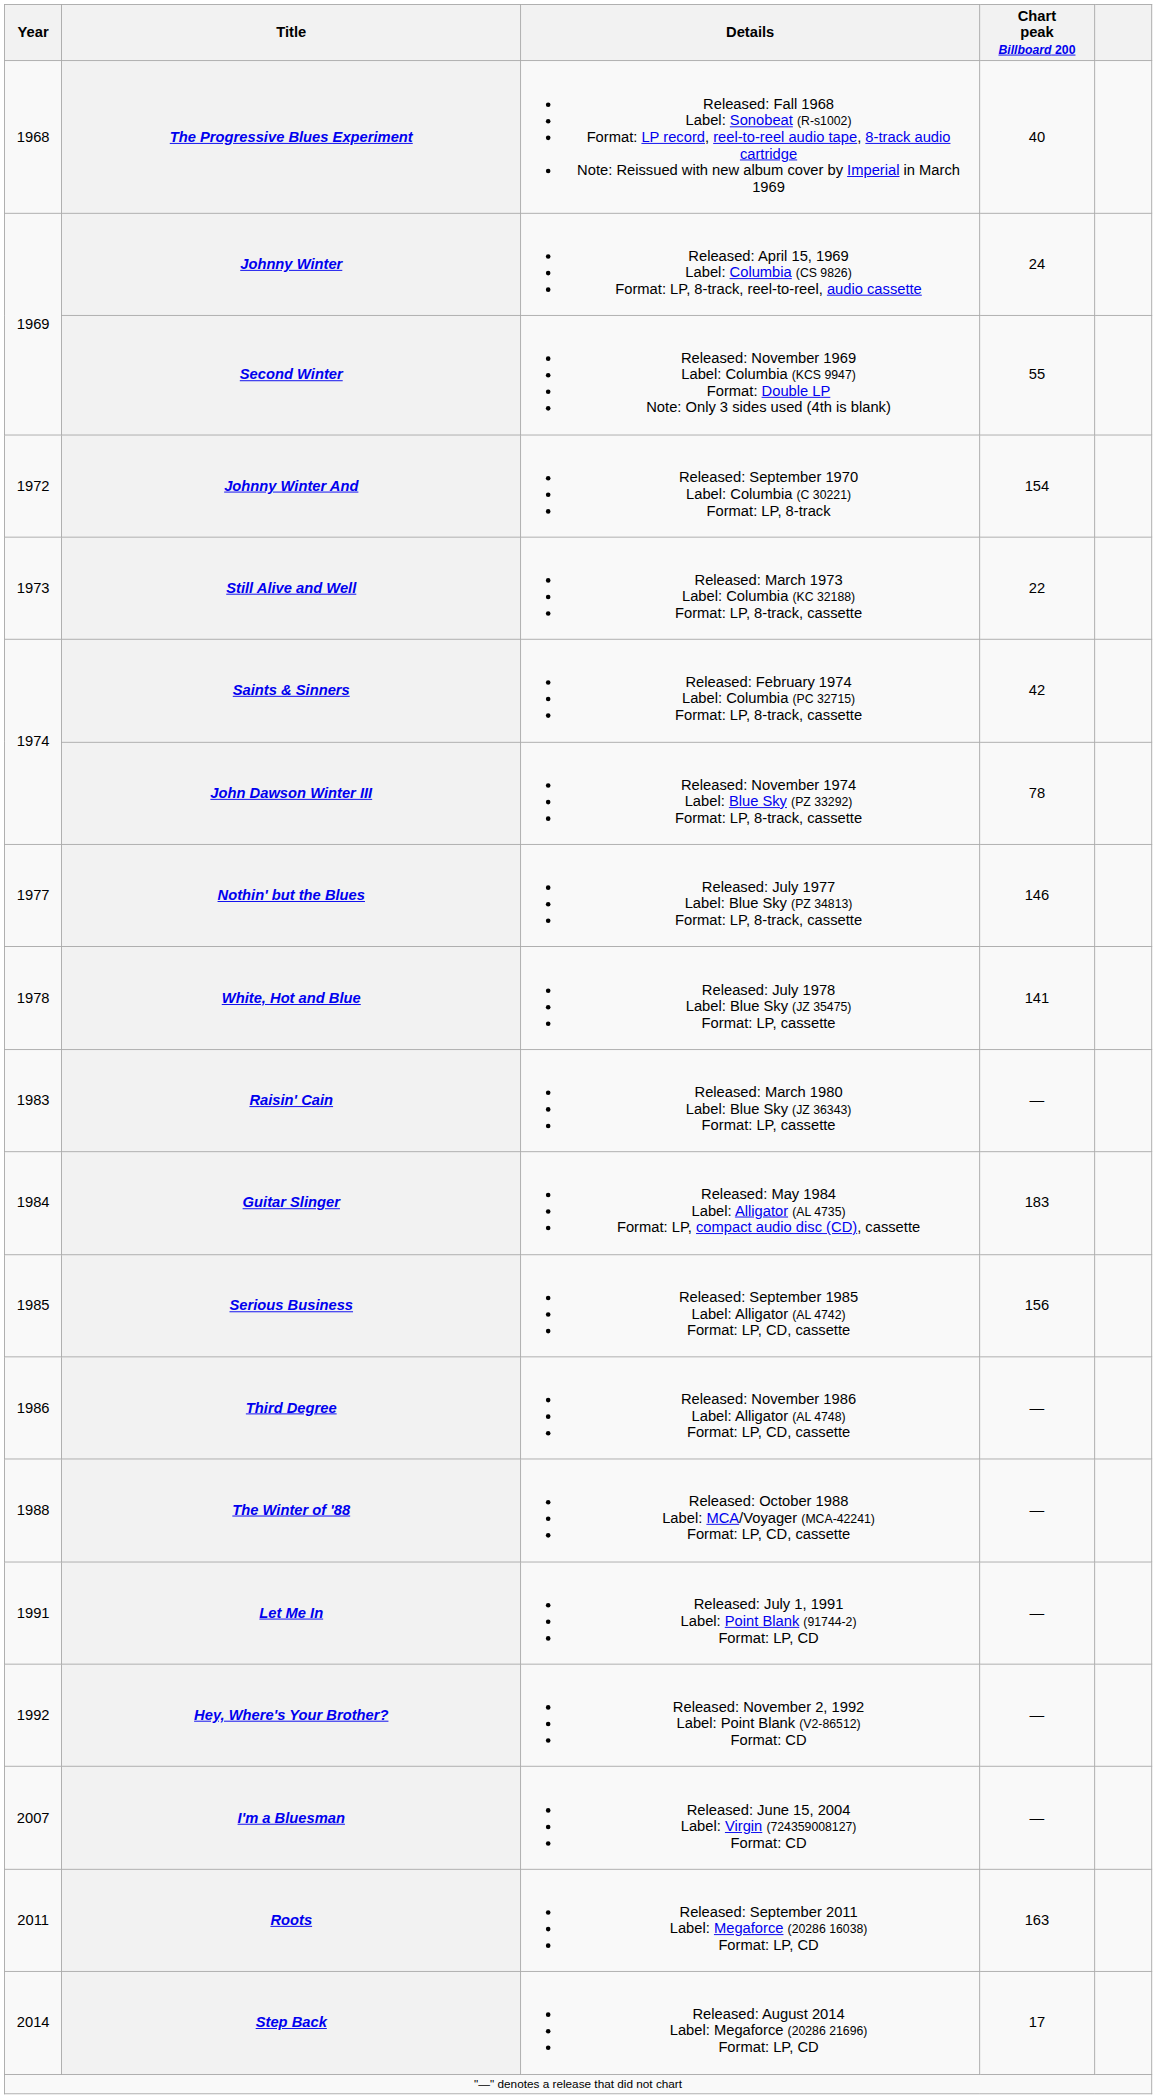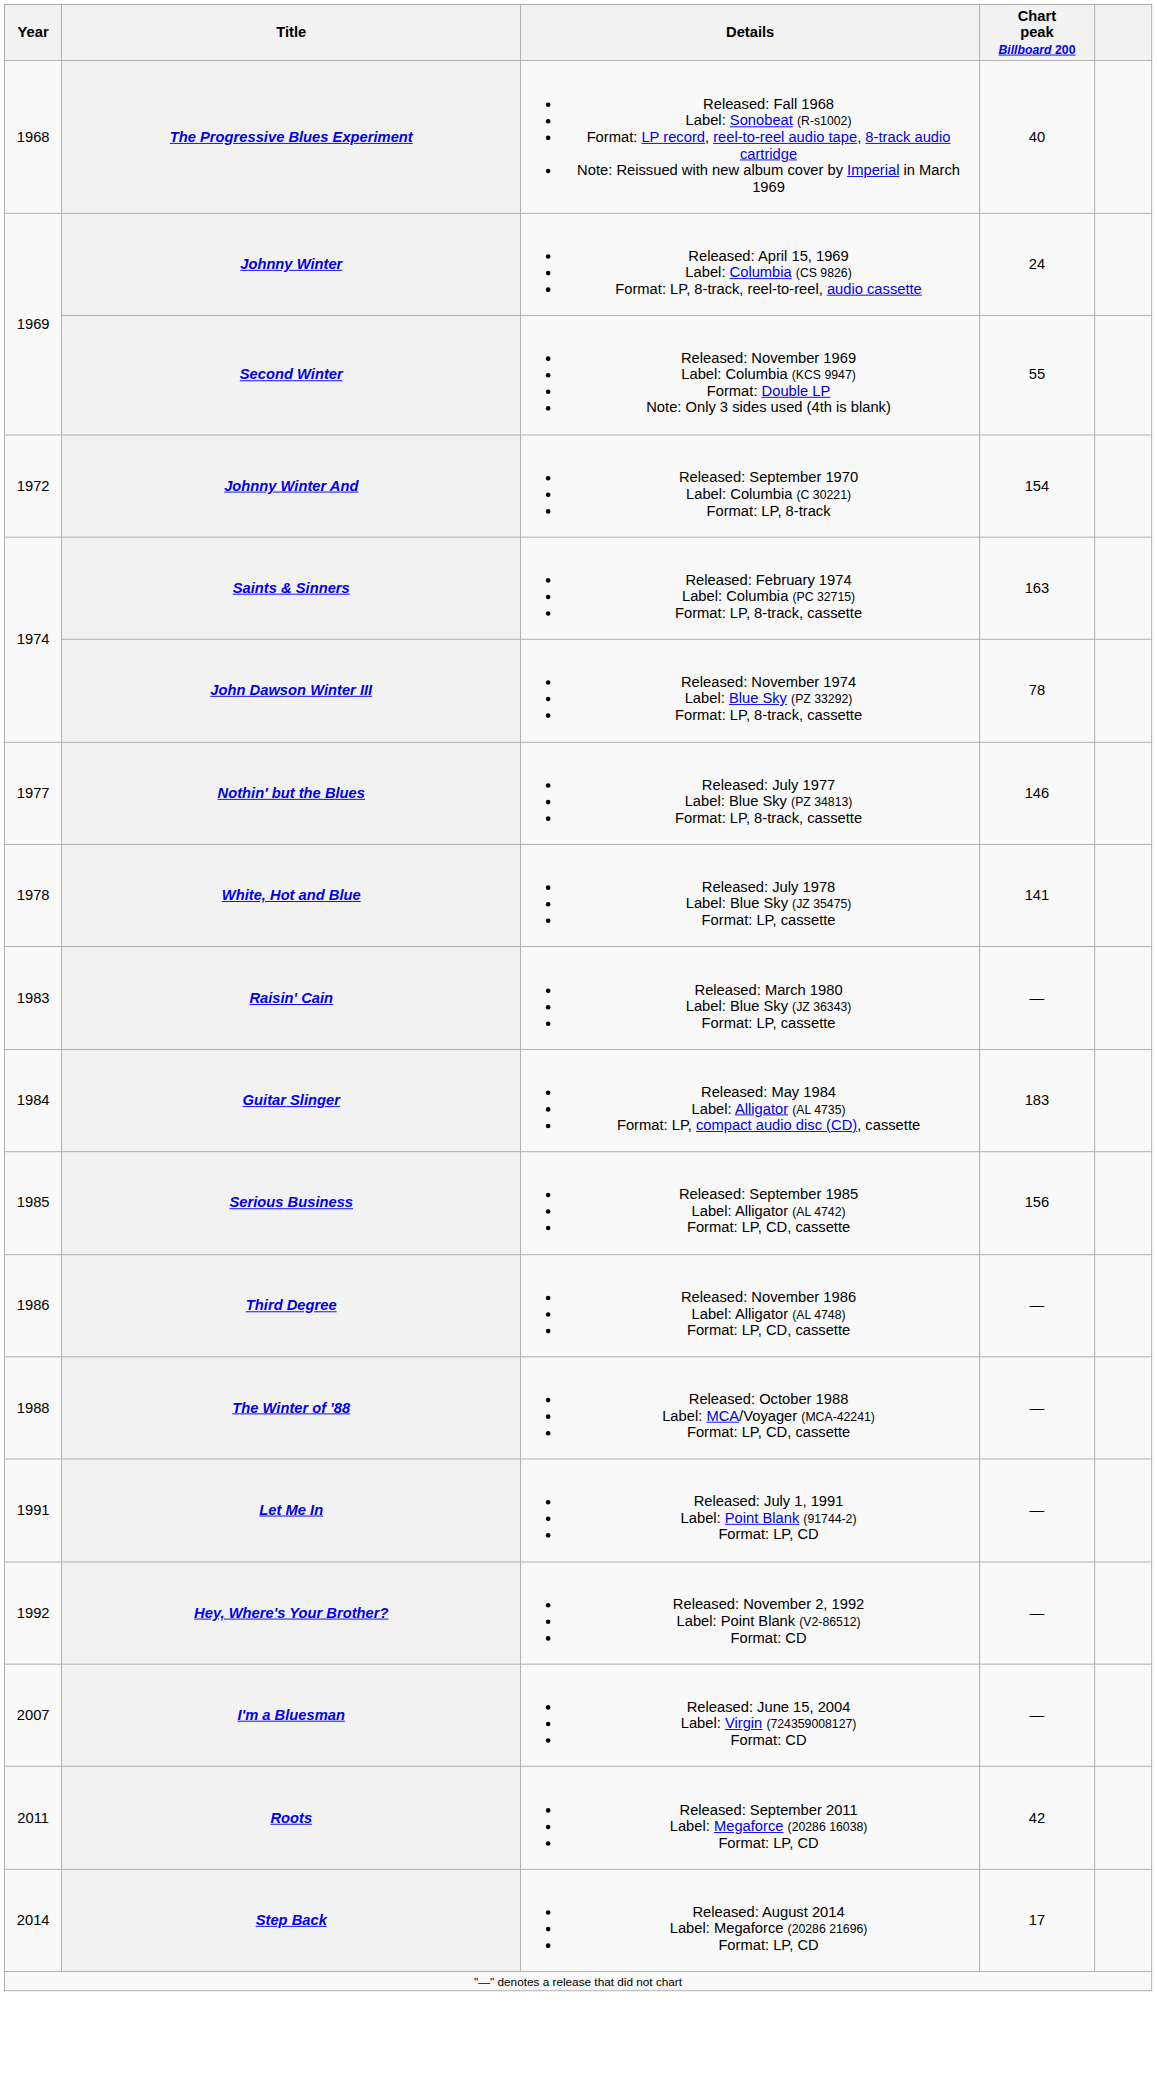 <table class="wikitable plainrowheaders" style="text-align:center;">
 <tr>
 <th scope="col" width=5%>Year</th>
 <th scope="col" width=40%>Title</th>
 <th scope="col" width=40%>Details</th>
 <th scope="col" width=10%>Chart<br>peak<br><small><a href='#'><em>Billboard</em> 200</a></small></th>
 <th scope="col" width=5%></th>
 </tr>
 <tr>
 <td>1968</td>
 <th scope="row"><em><a href='#'>The Progressive Blues Experiment</a></em></th>
 <td><br><ul><li>Released: Fall 1968</li><li>Label: <a href='#'>Sonobeat</a> <small>(R-s1002)</small></li><li>Format: <a href='#'>LP record</a>, <a href='#'>reel-to-reel audio tape</a>, <a href='#'>8-track audio cartridge</a></li><li>Note: Reissued with new album cover by <a href='#'>Imperial</a> in March 1969</li></ul></td>
 <td>40</td>
 <td></td>
 </tr>
 <tr>
 <td rowspan="2">1969</td>
 <th scope="row"><em><a href='#'>Johnny Winter</a></em></th>
 <td><br><ul><li>Released: April 15, 1969</li><li>Label: <a href='#'>Columbia</a> <small>(CS 9826)</small></li><li>Format: LP, 8-track, reel-to-reel, <a href='#'>audio cassette</a></li></ul></td>
 <td>24</td>
 <td></td>
 </tr>
 <tr>
 <th scope="row"><em><a href='#'>Second Winter</a></em></th>
 <td><br><ul><li>Released: November 1969</li><li>Label: Columbia <small>(KCS 9947)</small></li><li>Format: <a href='#'>Double LP</a></li><li>Note: Only 3 sides used (4th is blank)</li></ul></td>
 <td>55</td>
 <td></td>
 </tr>
 <tr>
 <td>1972</td>
 <th scope="row"><em><a href='#'>Johnny Winter And</a></em></th>
 <td><br><ul><li>Released: September 1970</li><li>Label: Columbia <small>(C 30221)</small></li><li>Format: LP, 8-track</li></ul></td>
 <td>154</td>
 <td></td>
 </tr>
 <tr>
-<td>1973</td>
-<th scope="row"><em><a href='#'>Still Alive and Well</a></em></th>
-<td><br><ul><li>Released: March 1973</li><li>Label: Columbia <small>(KC 32188)</small></li><li>Format: LP, 8-track, cassette</li></ul></td>
-<td>22</td>
-<td></td>
-</tr>
-<tr>
 <td rowspan=2>1974</td>
 <th scope="row"><em><a href='#'>Saints & Sinners</a></em></th>
 <td><br><ul><li>Released: February 1974</li><li>Label: Columbia <small>(PC 32715)</small></li><li>Format: LP, 8-track, cassette</li></ul></td>
-<td>42</td>
+<td>163</td>
 <td></td>
 </tr>
 <tr>
 <th scope="row"><em><a href='#'>John Dawson Winter III</a></em></th>
 <td><br><ul><li>Released: November 1974</li><li>Label: <a href='#'>Blue Sky</a> <small>(PZ 33292)</small></li><li>Format: LP, 8-track, cassette</li></ul></td>
 <td>78</td>
 <td></td>
 </tr>
 <tr>
 <td>1977</td>
 <th scope="row"><em><a href='#'>Nothin' but the Blues</a></em></th>
 <td><br><ul><li>Released: July 1977</li><li>Label: Blue Sky <small>(PZ 34813)</small></li><li>Format: LP, 8-track, cassette</li></ul></td>
 <td>146</td>
 <td></td>
 </tr>
 <tr>
 <td>1978</td>
 <th scope="row"><em><a href='#'>White, Hot and Blue</a></em></th>
 <td><br><ul><li>Released: July 1978</li><li>Label: Blue Sky <small>(JZ 35475)</small></li><li>Format: LP, cassette</li></ul></td>
 <td>141</td>
 <td></td>
 </tr>
 <tr>
 <td>1983</td>
 <th scope="row"><em><a href='#'>Raisin' Cain</a></em></th>
 <td><br><ul><li>Released: March 1980</li><li>Label: Blue Sky <small>(JZ 36343)</small></li><li>Format: LP, cassette</li></ul></td>
 <td>—</td>
 <td></td>
 </tr>
 <tr>
 <td>1984</td>
 <th scope="row"><em><a href='#'>Guitar Slinger</a></em></th>
 <td><br><ul><li>Released: May 1984</li><li>Label: <a href='#'>Alligator</a> <small>(AL 4735)</small></li><li>Format: LP, <a href='#'>compact audio disc (CD)</a>, cassette</li></ul></td>
 <td>183</td>
 <td></td>
 </tr>
 <tr>
 <td>1985</td>
 <th scope="row"><em><a href='#'>Serious Business</a></em></th>
 <td><br><ul><li>Released: September 1985</li><li>Label: Alligator <small>(AL 4742)</small></li><li>Format: LP, CD, cassette</li></ul></td>
 <td>156</td>
 <td></td>
 </tr>
 <tr>
 <td>1986</td>
 <th scope="row"><em><a href='#'>Third Degree</a></em></th>
 <td><br><ul><li>Released: November 1986</li><li>Label: Alligator <small>(AL 4748)</small></li><li>Format: LP, CD, cassette</li></ul></td>
 <td>—</td>
 <td></td>
 </tr>
 <tr>
 <td>1988</td>
 <th scope="row"><em><a href='#'>The Winter of '88</a></em></th>
 <td><br><ul><li>Released: October 1988</li><li>Label: <a href='#'>MCA</a>/Voyager <small>(MCA-42241)</small></li><li>Format: LP, CD, cassette</li></ul></td>
 <td>—</td>
 <td></td>
 </tr>
 <tr>
 <td>1991</td>
 <th scope="row"><em><a href='#'>Let Me In</a></em></th>
 <td><br><ul><li>Released: July 1, 1991</li><li>Label: <a href='#'>Point Blank</a> <small>(91744-2)</small></li><li>Format: LP, CD</li></ul></td>
 <td>—</td>
 <td></td>
 </tr>
 <tr>
 <td>1992</td>
 <th scope="row"><em><a href='#'>Hey, Where's Your Brother?</a></em></th>
 <td><br><ul><li>Released: November 2, 1992</li><li>Label: Point Blank <small>(V2-86512)</small></li><li>Format: CD</li></ul></td>
 <td>—</td>
 <td></td>
 </tr>
 <tr>
 <td>2007</td>
 <th scope="row"><em><a href='#'>I'm a Bluesman</a></em></th>
 <td><br><ul><li>Released: June 15, 2004</li><li>Label: <a href='#'>Virgin</a> <small>(724359008127)</small></li><li>Format: CD</li></ul></td>
 <td>—</td>
 <td></td>
 </tr>
 <tr>
 <td>2011</td>
 <th scope="row"><em><a href='#'>Roots</a></em></th>
 <td><br><ul><li>Released: September 2011</li><li>Label: <a href='#'>Megaforce</a> <small>(20286 16038)</small></li><li>Format: LP, CD</li></ul></td>
-<td>163</td>
+<td>42</td>
 <td></td>
 </tr>
 <tr>
 <td>2014</td>
 <th scope="row"><em><a href='#'>Step Back</a></em></th>
 <td><br><ul><li>Released: August 2014</li><li>Label: Megaforce <small>(20286 21696)</small></li><li>Format: LP, CD</li></ul></td>
 <td>17</td>
 <td></td>
 </tr>
 <tr>
 <td colspan="5" style="font-size: 80%">"—" denotes a release that did not chart</td>
 </tr>
 </table>
